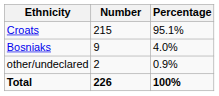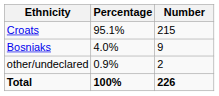 <table class="wikitable">
 <tr>
 <th width="100px">Ethnicity</th>
+<th width="80px">Percentage</th>
 <th width="80px">Number</th>
-<th width="80px">Percentage</th>
 </tr>
 <tr>
 <td><a href='#'>Croats</a></td>
+<td>95.1%</td>
 <td>215</td>
-<td>95.1%</td>
 </tr>
 <tr>
 <td><a href='#'>Bosniaks</a></td>
+<td>4.0%</td>
 <td>9</td>
-<td>4.0%</td>
 </tr>
 <tr>
 <td>other/undeclared</td>
+<td>0.9%</td>
 <td>2</td>
-<td>0.9%</td>
 </tr>
 <tr>
 <td><strong>Total</strong></td>
+<td><strong>100%</strong></td>
 <td><strong>226</strong></td>
-<td><strong>100%</strong></td>
 </tr>
 </table>
